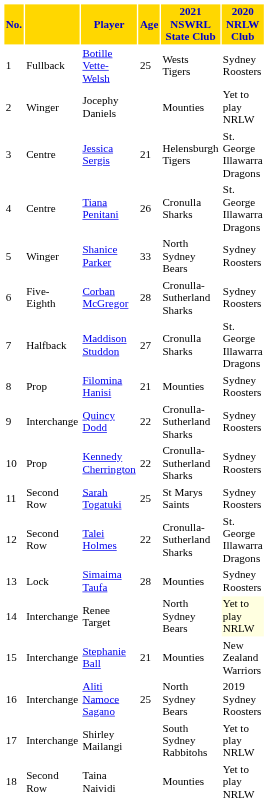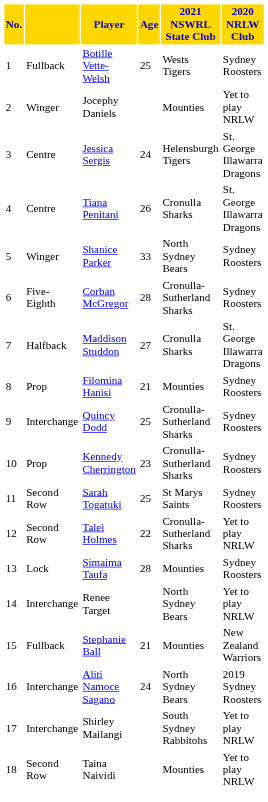 <table class="sortable" border="0" cellspacing="2" cellpadding="2" style="width:41%;" style="text-align:center;">
 <tr style="background:gold; color:#0000cd;">
 <th>No.</th>
 <th></th>
 <th>Player</th>
 <th>Age</th>
 <th>2021 NSWRL State Club</th>
 <th>2020 NRLW Club</th>
 </tr>
 <tr>
 <td>1</td>
 <td>Fullback</td>
 <td align=left><a href='#'>Botille Vette-Welsh</a></td>
 <td>25</td>
 <td align=left> Wests Tigers</td>
 <td align=left> Sydney Roosters</td>
 </tr>
 <tr>
 <td>2</td>
 <td>Winger</td>
 <td align=left>Jocephy Daniels</td>
 <td></td>
 <td align=left> Mounties</td>
 <td align=left>Yet to play NRLW</td>
 </tr>
 <tr>
 <td>3</td>
 <td>Centre</td>
 <td align=left><a href='#'>Jessica Sergis</a></td>
-<td>21</td>
+<td>24</td>
 <td align=left> Helensburgh Tigers</td>
 <td align=left> St. George Illawarra Dragons</td>
 </tr>
 <tr>
 <td>4</td>
 <td>Centre</td>
 <td align=left><a href='#'>Tiana Penitani</a></td>
 <td>26</td>
 <td align=left> Cronulla Sharks</td>
 <td align=left> St. George Illawarra Dragons</td>
 </tr>
 <tr>
 <td>5</td>
 <td>Winger</td>
 <td align=left><a href='#'>Shanice Parker</a></td>
 <td>33</td>
 <td align=left> North Sydney Bears</td>
 <td align=left> Sydney Roosters</td>
 </tr>
 <tr>
 <td>6</td>
 <td>Five-Eighth</td>
 <td align=left><a href='#'>Corban McGregor</a></td>
 <td>28</td>
 <td align=left> Cronulla-Sutherland Sharks</td>
 <td align=left> Sydney Roosters</td>
 </tr>
 <tr>
 <td>7</td>
 <td>Halfback</td>
 <td align=left><a href='#'>Maddison Studdon</a></td>
 <td>27</td>
 <td align=left> Cronulla Sharks</td>
 <td align=left> St. George Illawarra Dragons</td>
 </tr>
 <tr>
 <td>8</td>
 <td>Prop</td>
 <td align=left><a href='#'>Filomina Hanisi</a></td>
 <td>21</td>
 <td align=left> Mounties</td>
 <td align=left> Sydney Roosters</td>
 </tr>
 <tr>
 <td>9</td>
 <td>Interchange</td>
 <td align=left><a href='#'>Quincy Dodd</a></td>
-<td>22</td>
+<td>25</td>
 <td align=left> Cronulla-Sutherland Sharks</td>
 <td align=left> Sydney Roosters</td>
 </tr>
 <tr>
 <td>10</td>
 <td>Prop</td>
 <td align=left><a href='#'>Kennedy Cherrington</a></td>
-<td>22</td>
+<td>23</td>
 <td align=left> Cronulla-Sutherland Sharks</td>
 <td align=left> Sydney Roosters</td>
 </tr>
 <tr>
 <td>11</td>
 <td>Second Row</td>
 <td align=left><a href='#'>Sarah Togatuki</a></td>
 <td>25</td>
 <td align=left> St Marys Saints</td>
 <td align=left> Sydney Roosters</td>
 </tr>
 <tr>
 <td>12</td>
 <td>Second Row</td>
 <td align=left><a href='#'>Talei Holmes</a></td>
 <td>22</td>
 <td align=left> Cronulla-Sutherland Sharks</td>
-<td align=left> St. George Illawarra Dragons</td>
+<td align=left>Yet to play NRLW</td>
 </tr>
 <tr>
 <td>13</td>
 <td>Lock</td>
 <td align=left><a href='#'>Simaima Taufa</a></td>
 <td>28</td>
 <td align=left> Mounties</td>
 <td align=left> Sydney Roosters</td>
 </tr>
 <tr>
 <td>14</td>
 <td>Interchange</td>
 <td align=left>Renee Target</td>
 <td></td>
 <td align=left> North Sydney Bears</td>
-<td align=left style="background: lightyellow;">Yet to play NRLW</td>
+<td align=left>Yet to play NRLW</td>
 </tr>
 <tr>
 <td>15</td>
-<td>Interchange</td>
+<td>Fullback</td>
 <td align=left><a href='#'>Stephanie Ball</a></td>
 <td>21</td>
 <td align=left> Mounties</td>
 <td align=left> New Zealand Warriors</td>
 </tr>
 <tr>
 <td>16</td>
 <td>Interchange</td>
 <td align=left><a href='#'>Aliti Namoce Sagano</a></td>
-<td>25</td>
+<td>24</td>
 <td align=left> North Sydney Bears</td>
 <td align=left> 2019 Sydney Roosters</td>
 </tr>
 <tr>
 <td>17</td>
 <td>Interchange</td>
 <td align=left>Shirley Mailangi</td>
 <td></td>
 <td align=left> South Sydney Rabbitohs</td>
 <td align=left>Yet to play NRLW</td>
 </tr>
 <tr>
 <td>18</td>
 <td>Second Row</td>
 <td align=left>Taina Naividi</td>
 <td></td>
 <td align=left> Mounties</td>
 <td align=left>Yet to play NRLW</td>
 </tr>
 </table>
